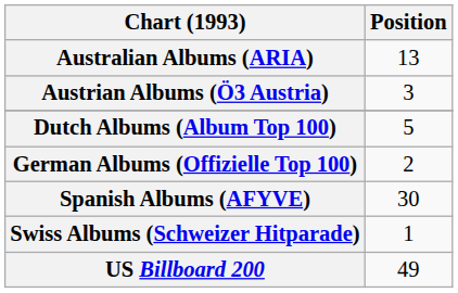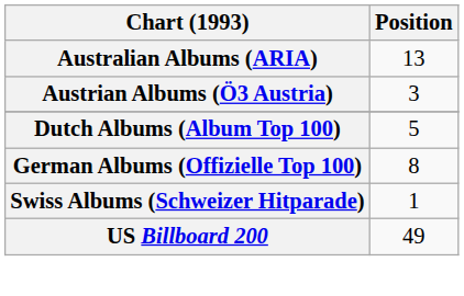 <table class="wikitable plainrowheaders" style="text-align:center;">
 <tr>
 <th>Chart (1993)</th>
 <th>Position</th>
 </tr>
 <tr>
 <th scope="row">Australian Albums (<a href='#'>ARIA</a>)</th>
 <td>13</td>
 </tr>
 <tr>
 <th scope="row">Austrian Albums (<a href='#'>Ö3 Austria</a>)</th>
 <td>3</td>
 </tr>
 <tr>
 </tr>
 <tr>
 <th scope="row">Dutch Albums (<a href='#'>Album Top 100</a>)</th>
 <td>5</td>
 </tr>
 <tr>
 <th scope="row">German Albums (<a href='#'>Offizielle Top 100</a>)</th>
-<td>2</td>
-</tr>
-<tr>
-<th scope="row">Spanish Albums (<a href='#'>AFYVE</a>)</th>
-<td>30</td>
+<td>8</td>
 </tr>
 <tr>
 <th scope="row">Swiss Albums (<a href='#'>Schweizer Hitparade</a>)</th>
 <td>1</td>
 </tr>
 <tr>
 <th scope="row">US <em><a href='#'>Billboard 200</a></em></th>
 <td>49</td>
 </tr>
 </table>
